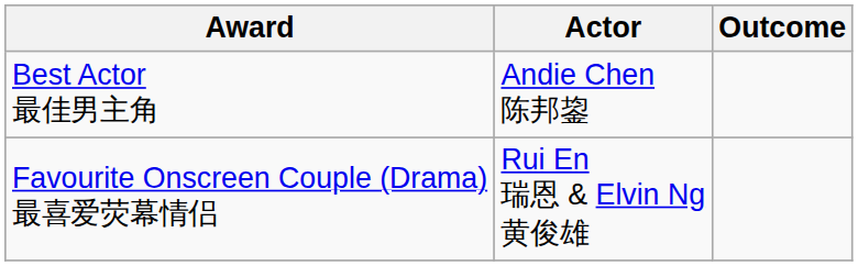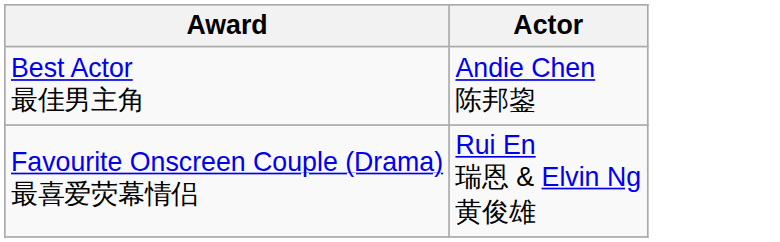 <table class="wikitable">
 <tr>
 <th>Award</th>
 <th>Actor</th>
-<th>Outcome</th>
 </tr>
 <tr>
 <td><a href='#'>Best Actor</a> <br> 最佳男主角</td>
 <td><a href='#'>Andie Chen</a> <br> 陈邦鋆</td>
-<td></td>
 </tr>
 <tr>
 <td><a href='#'>Favourite Onscreen Couple (Drama)</a>  <br> 最喜爱荧幕情侣</td>
 <td><a href='#'>Rui En</a> <br> 瑞恩 & <a href='#'>Elvin Ng</a> <br> 黄俊雄</td>
-<td></td>
 </tr>
 </table>
